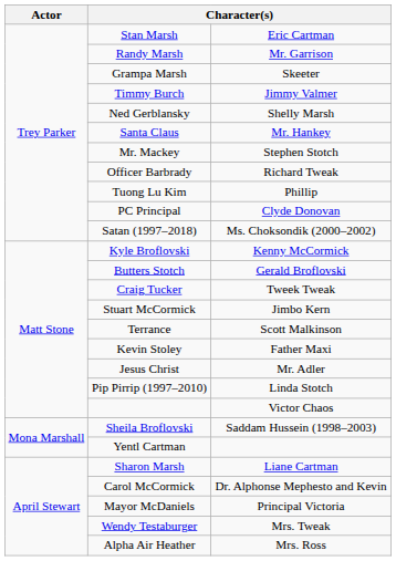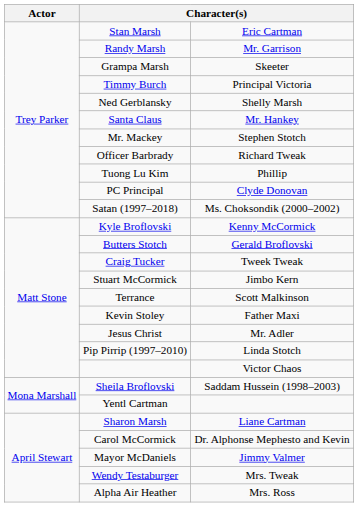 <table class="wikitable" style="text-align:center" width="500">
 <tr>
 <th>Actor</th>
 <th colspan=2>Character(s)</th>
 </tr>
 <tr>
 <td rowspan="11"><a href='#'>Trey Parker</a></td>
 <td><a href='#'>Stan Marsh</a></td>
 <td><a href='#'>Eric Cartman</a></td>
 </tr>
 <tr>
 <td><a href='#'>Randy Marsh</a></td>
 <td><a href='#'>Mr. Garrison</a></td>
 </tr>
 <tr>
 <td>Grampa Marsh</td>
 <td>Skeeter</td>
 </tr>
 <tr>
 <td><a href='#'>Timmy Burch</a></td>
-<td><a href='#'>Jimmy Valmer</a></td>
+<td>Principal Victoria</td>
 </tr>
 <tr>
 <td>Ned Gerblansky</td>
 <td>Shelly Marsh</td>
 </tr>
 <tr>
 <td><a href='#'>Santa Claus</a></td>
 <td><a href='#'>Mr. Hankey</a></td>
 </tr>
 <tr>
 <td>Mr. Mackey</td>
 <td>Stephen Stotch</td>
 </tr>
 <tr>
 <td>Officer Barbrady</td>
 <td>Richard Tweak</td>
 </tr>
 <tr>
 <td>Tuong Lu Kim</td>
 <td>Phillip</td>
 </tr>
 <tr>
 <td>PC Principal</td>
 <td><a href='#'>Clyde Donovan</a></td>
 </tr>
 <tr>
 <td>Satan (1997–2018)</td>
 <td>Ms. Choksondik (2000–2002)</td>
 </tr>
 <tr>
 <td rowspan="9"><a href='#'>Matt Stone</a></td>
 <td><a href='#'>Kyle Broflovski</a></td>
 <td><a href='#'>Kenny McCormick</a></td>
 </tr>
 <tr>
 <td><a href='#'>Butters Stotch</a></td>
 <td><a href='#'>Gerald Broflovski</a></td>
 </tr>
 <tr>
 <td><a href='#'>Craig Tucker</a></td>
 <td>Tweek Tweak</td>
 </tr>
 <tr>
 <td>Stuart McCormick</td>
 <td>Jimbo Kern</td>
 </tr>
 <tr>
 <td>Terrance</td>
 <td>Scott Malkinson</td>
 </tr>
 <tr>
 <td>Kevin Stoley</td>
 <td>Father Maxi</td>
 </tr>
 <tr>
 <td>Jesus Christ</td>
 <td>Mr. Adler</td>
 </tr>
 <tr>
 <td>Pip Pirrip (1997–2010)</td>
 <td>Linda Stotch</td>
 </tr>
 <tr>
 <td></td>
 <td>Victor Chaos</td>
 </tr>
 <tr>
 <td rowspan="2"><a href='#'>Mona Marshall</a></td>
 <td><a href='#'>Sheila Broflovski</a></td>
 <td>Saddam Hussein (1998–2003)</td>
 </tr>
 <tr>
 <td>Yentl Cartman</td>
 <td></td>
 </tr>
 <tr>
 <td rowspan="5"><a href='#'>April Stewart</a></td>
 <td><a href='#'>Sharon Marsh</a></td>
 <td><a href='#'>Liane Cartman</a></td>
 </tr>
 <tr>
 <td>Carol McCormick</td>
 <td>Dr. Alphonse Mephesto and Kevin</td>
 </tr>
 <tr>
 <td>Mayor McDaniels</td>
-<td>Principal Victoria</td>
+<td><a href='#'>Jimmy Valmer</a></td>
 </tr>
 <tr>
 <td><a href='#'>Wendy Testaburger</a></td>
 <td>Mrs. Tweak</td>
 </tr>
 <tr>
 <td>Alpha Air Heather</td>
 <td>Mrs. Ross</td>
 </tr>
 </table>
